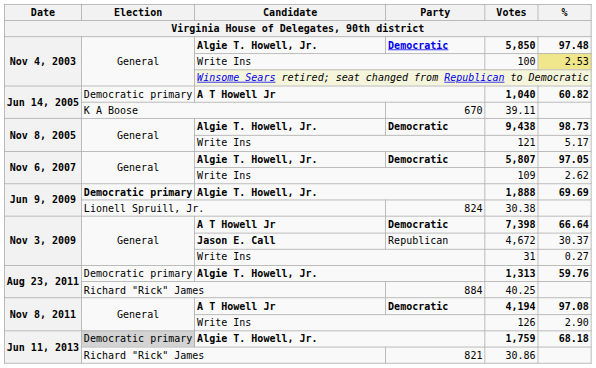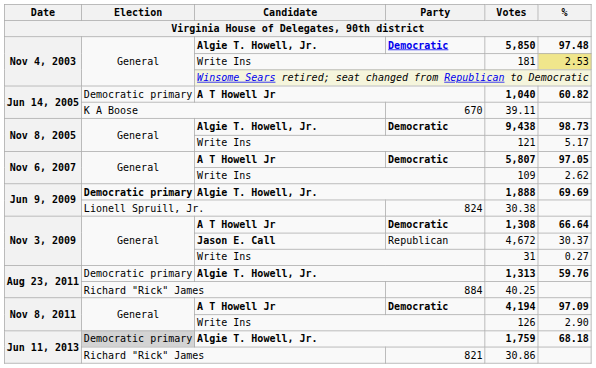 <table class="wikitable">
 <tr>
 <th>Date</th>
 <th>Election</th>
 <th>Candidate</th>
 <th>Party</th>
 <th>Votes</th>
 <th>%</th>
 </tr>
 <tr>
 <th colspan="6">Virginia House of Delegates, 90th district</th>
 </tr>
 <tr>
 <th rowspan="3">Nov 4, 2003</th>
 <td rowspan="3" align="center">General</td>
 <td><strong>Algie T. Howell, Jr.</strong></td>
 <td><strong><a href='#'>Democratic</a></strong></td>
 <td align="right"><strong>5,850</strong></td>
 <td align="right"><strong>97.48</strong></td>
 </tr>
 <tr>
 <td colspan="2">Write Ins</td>
-<td align="right">100</td>
+<td align="right">181</td>
 <td align="right" style="background: khaki;">2.53</td>
 </tr>
 <tr>
 <td colspan="4" style="background:Beige"><em><a href='#'>Winsome Sears</a> retired; seat changed from <a href='#'>Republican</a> to Democratic</em></td>
 </tr>
 <tr>
 <th rowspan="2">Jun 14, 2005</th>
 <td>Democratic primary</td>
 <td colspan="2"><strong>A T Howell Jr</strong></td>
 <td align="right"><strong>1,040</strong></td>
 <td align="right"><strong>60.82</strong></td>
 </tr>
 <tr>
 <td colspan="2">K A Boose</td>
 <td align="right">670</td>
 <td align="right">39.11</td>
 </tr>
 <tr>
 <th rowspan="2">Nov 8, 2005</th>
 <td rowspan="2" align="center">General</td>
 <td><strong>Algie T. Howell, Jr.</strong></td>
 <td><strong>Democratic</strong></td>
 <td align="right"><strong>9,438</strong></td>
 <td align="right"><strong>98.73</strong></td>
 </tr>
 <tr>
 <td colspan="2">Write Ins</td>
 <td align="right">121</td>
 <td align="right">5.17</td>
 </tr>
 <tr>
 <th rowspan="2">Nov 6, 2007</th>
 <td rowspan="2" align="center">General</td>
-<td><strong>Algie T. Howell, Jr.</strong></td>
+<td><strong>A T Howell Jr</strong></td>
 <td><strong>Democratic</strong></td>
 <td align="right"><strong>5,807</strong></td>
 <td align="right"><strong>97.05</strong></td>
 </tr>
 <tr>
 <td colspan="2">Write Ins</td>
 <td align="right">109</td>
 <td align="right">2.62</td>
 </tr>
 <tr>
 <th rowspan="2">Jun 9, 2009</th>
 <td><strong>Democratic primary</strong></td>
 <td colspan="2"><strong>Algie T. Howell, Jr.</strong></td>
 <td align="right"><strong>1,888</strong></td>
 <td align="right"><strong>69.69</strong></td>
 </tr>
 <tr>
 <td colspan="2">Lionell Spruill, Jr.</td>
 <td align="right">824</td>
 <td align="right">30.38</td>
 </tr>
 <tr>
 <th rowspan="3">Nov 3, 2009</th>
 <td rowspan="3" align="center">General</td>
 <td><strong>A T Howell Jr</strong></td>
 <td><strong>Democratic</strong></td>
-<td align="right"><strong>7,398</strong></td>
+<td align="right"><strong>1,308</strong></td>
 <td align="right"><strong>66.64</strong></td>
 </tr>
 <tr>
 <td><strong>Jason E. Call</strong></td>
 <td>Republican</td>
 <td align="right">4,672</td>
 <td align="right">30.37</td>
 </tr>
 <tr>
 <td colspan="2">Write Ins</td>
 <td align="right">31</td>
 <td align="right">0.27</td>
 </tr>
 <tr>
 <th rowspan="2">Aug 23, 2011</th>
 <td>Democratic primary</td>
 <td colspan="2"><strong>Algie T. Howell, Jr.</strong></td>
 <td align="right"><strong>1,313</strong></td>
 <td align="right"><strong>59.76</strong></td>
 </tr>
 <tr>
 <td colspan="2">Richard "Rick" James</td>
 <td align="right">884</td>
 <td align="right">40.25</td>
 </tr>
 <tr>
 <th rowspan="2">Nov 8, 2011</th>
 <td rowspan="2" align="center">General</td>
 <td><strong>A T Howell Jr</strong></td>
 <td><strong>Democratic</strong></td>
 <td align="right"><strong>4,194</strong></td>
-<td align="right"><strong>97.08</strong></td>
+<td align="right"><strong>97.09</strong></td>
 </tr>
 <tr>
 <td colspan="2">Write Ins</td>
 <td align="right">126</td>
 <td align="right">2.90</td>
 </tr>
 <tr>
 <th rowspan="2">Jun 11, 2013</th>
 <td style="background: lightgrey;">Democratic primary</td>
 <td colspan="2"><strong>Algie T. Howell, Jr.</strong></td>
 <td align="right"><strong>1,759</strong></td>
 <td align="right"><strong>68.18</strong></td>
 </tr>
 <tr>
 <td colspan="2">Richard "Rick" James</td>
 <td align="right">821</td>
 <td align="right">30.86</td>
 </tr>
 </table>
